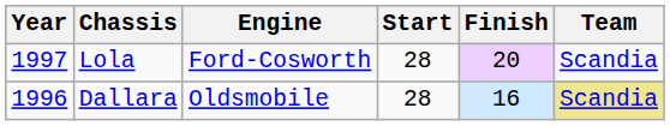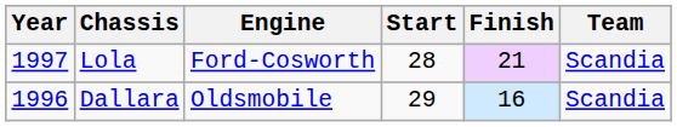 <table class="wikitable" style="font-size: 95%;">
 <tr>
 <th>Year</th>
 <th>Chassis</th>
 <th>Engine</th>
 <th>Start</th>
 <th>Finish</th>
 <th>Team</th>
 </tr>
 <tr>
 <td><a href='#'>1997</a></td>
 <td><a href='#'>Lola</a></td>
 <td><a href='#'>Ford-Cosworth</a></td>
 <td align=center>28</td>
-<td align=center style="background:#EFCFFF;">20</td>
+<td align=center style="background:#EFCFFF;">21</td>
 <td><a href='#'>Scandia</a></td>
 </tr>
 <tr>
 <td><a href='#'>1996</a></td>
 <td><a href='#'>Dallara</a></td>
 <td><a href='#'>Oldsmobile</a></td>
-<td align=center>28</td>
+<td align=center>29</td>
 <td align=center style="background:#CFEAFF;">16</td>
-<td style="background: khaki;"><a href='#'>Scandia</a></td>
+<td><a href='#'>Scandia</a></td>
 </tr>
 </table>
